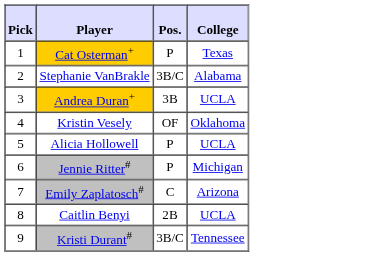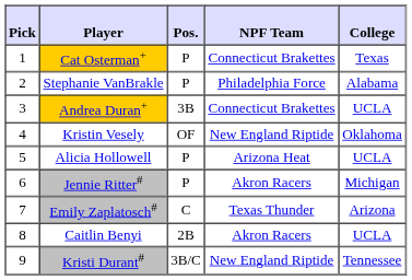 <table style="text-align: center" border="1" cellpadding="3" cellspacing="0">
 <tr>
 <th style="background:#ddf;"><br>Pick</th>
 <th style="background:#ddf;"><br>Player</th>
 <th style="background:#ddf;"><br>Pos.</th>
+<th style="background:#ddf;"><br>NPF Team</th>
 <th style="background:#ddf;"><br>College</th>
 </tr>
 <tr>
 <td>1</td>
 <td style="background:#FFCC00;"><a href='#'>Cat Osterman</a><sup>+</sup></td>
 <td>P</td>
+<td><a href='#'>Connecticut Brakettes</a></td>
 <td><a href='#'>Texas</a></td>
 </tr>
 <tr>
 <td>2</td>
 <td><a href='#'>Stephanie VanBrakle</a></td>
-<td>3B/C</td>
+<td>P</td>
+<td><a href='#'>Philadelphia Force</a></td>
 <td><a href='#'>Alabama</a></td>
 </tr>
 <tr>
 <td>3</td>
 <td style="background:#FFCC00;"><a href='#'>Andrea Duran</a><sup>+</sup></td>
 <td>3B</td>
+<td><a href='#'>Connecticut Brakettes</a></td>
 <td><a href='#'>UCLA</a></td>
 </tr>
 <tr>
 <td>4</td>
 <td><a href='#'>Kristin Vesely</a></td>
 <td>OF</td>
+<td><a href='#'>New England Riptide</a></td>
 <td><a href='#'>Oklahoma</a></td>
 </tr>
 <tr>
 <td>5</td>
 <td><a href='#'>Alicia Hollowell</a></td>
 <td>P</td>
+<td><a href='#'>Arizona Heat</a></td>
 <td><a href='#'>UCLA</a></td>
 </tr>
 <tr>
 <td>6</td>
 <td style="background:#C0C0C0;"><a href='#'>Jennie Ritter</a><sup>#</sup></td>
 <td>P</td>
+<td><a href='#'>Akron Racers</a></td>
 <td><a href='#'>Michigan</a></td>
 </tr>
 <tr>
 <td>7</td>
 <td style="background:#C0C0C0;"><a href='#'>Emily Zaplatosch</a><sup>#</sup></td>
 <td>C</td>
+<td><a href='#'>Texas Thunder</a></td>
 <td><a href='#'>Arizona</a></td>
 </tr>
 <tr>
 <td>8</td>
 <td><a href='#'>Caitlin Benyi</a></td>
 <td>2B</td>
+<td><a href='#'>Akron Racers</a></td>
 <td><a href='#'>UCLA</a></td>
 </tr>
 <tr>
 <td>9</td>
 <td style="background:#C0C0C0;"><a href='#'>Kristi Durant</a><sup>#</sup></td>
 <td>3B/C</td>
+<td><a href='#'>New England Riptide</a></td>
 <td><a href='#'>Tennessee</a></td>
 </tr>
 </table>
